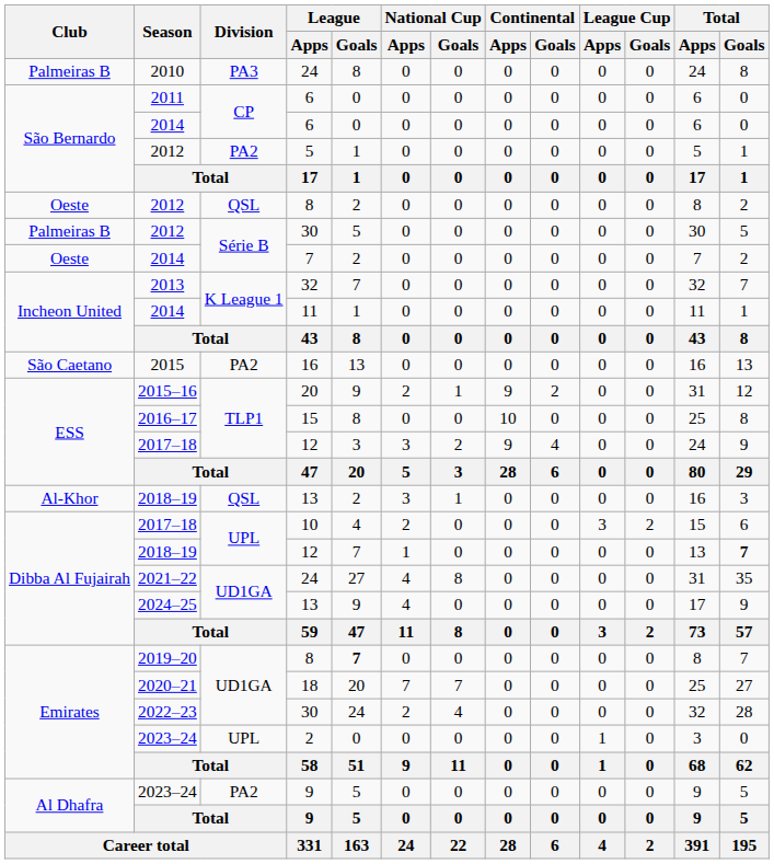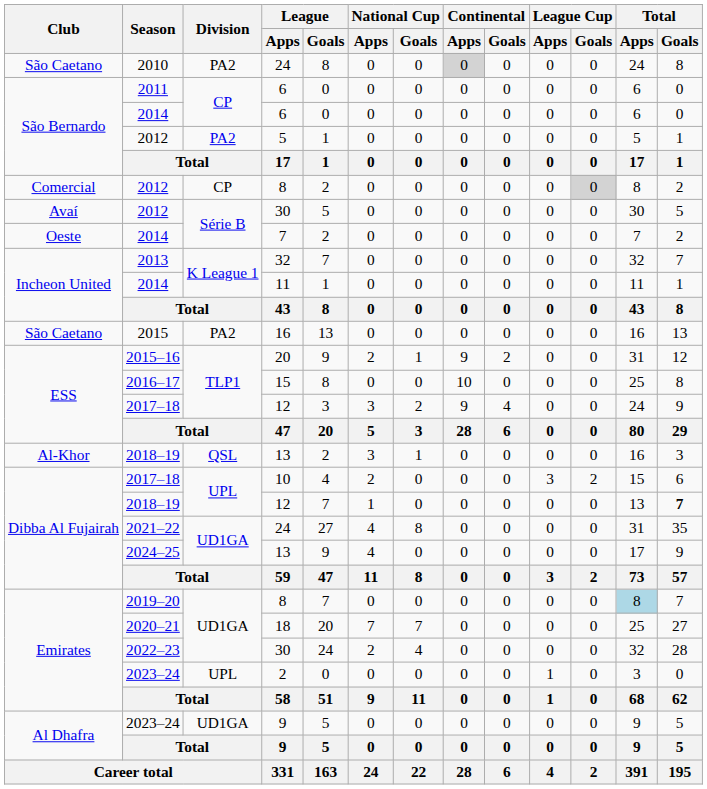 <table class="wikitable" style="text-align: center;">
 <tr>
 <th rowspan="2">Club</th>
 <th rowspan="2">Season</th>
 <th rowspan="2">Division</th>
 <th colspan="2">League</th>
 <th colspan="2">National Cup</th>
 <th colspan="2">Continental</th>
 <th colspan="2">League Cup</th>
 <th colspan="2">Total</th>
 </tr>
 <tr>
 <th>Apps</th>
 <th>Goals</th>
 <th>Apps</th>
 <th>Goals</th>
 <th>Apps</th>
 <th>Goals</th>
 <th>Apps</th>
 <th>Goals</th>
 <th>Apps</th>
 <th>Goals</th>
 </tr>
 <tr>
-<td><a href='#'>Palmeiras B</a></td>
+<td><a href='#'>São Caetano</a></td>
 <td>2010</td>
-<td><a href='#'>PA3</a></td>
+<td>PA2</td>
 <td>24</td>
 <td>8</td>
 <td>0</td>
 <td>0</td>
-<td>0</td>
+<td style="background: lightgrey;">0</td>
 <td>0</td>
 <td>0</td>
 <td>0</td>
 <td>24</td>
 <td>8</td>
 </tr>
 <tr>
 <td rowspan="4"><a href='#'>São Bernardo</a></td>
 <td><a href='#'>2011</a></td>
 <td rowspan="2"><a href='#'>CP</a></td>
 <td>6</td>
 <td>0</td>
 <td>0</td>
 <td>0</td>
 <td>0</td>
 <td>0</td>
 <td>0</td>
 <td>0</td>
 <td>6</td>
 <td>0</td>
 </tr>
 <tr>
 <td><a href='#'>2014</a></td>
 <td>6</td>
 <td>0</td>
 <td>0</td>
 <td>0</td>
 <td>0</td>
 <td>0</td>
 <td>0</td>
 <td>0</td>
 <td>6</td>
 <td>0</td>
 </tr>
 <tr>
 <td>2012</td>
 <td><a href='#'>PA2</a></td>
 <td>5</td>
 <td>1</td>
 <td>0</td>
 <td>0</td>
 <td>0</td>
 <td>0</td>
 <td>0</td>
 <td>0</td>
 <td>5</td>
 <td>1</td>
 </tr>
 <tr>
 <th colspan="2">Total</th>
 <th>17</th>
 <th>1</th>
 <th>0</th>
 <th>0</th>
 <th>0</th>
 <th>0</th>
 <th>0</th>
 <th>0</th>
 <th>17</th>
 <th>1</th>
 </tr>
 <tr>
-<td><a href='#'>Oeste</a></td>
+<td><a href='#'>Comercial</a></td>
 <td><a href='#'>2012</a></td>
-<td><a href='#'>QSL</a></td>
+<td>CP</td>
 <td>8</td>
 <td>2</td>
 <td>0</td>
 <td>0</td>
 <td>0</td>
 <td>0</td>
 <td>0</td>
-<td>0</td>
+<td style="background: lightgrey;">0</td>
 <td>8</td>
 <td>2</td>
 </tr>
 <tr>
-<td><a href='#'>Palmeiras B</a></td>
+<td><a href='#'>Avaí</a></td>
 <td><a href='#'>2012</a></td>
 <td rowspan="2"><a href='#'>Série B</a></td>
 <td>30</td>
 <td>5</td>
 <td>0</td>
 <td>0</td>
 <td>0</td>
 <td>0</td>
 <td>0</td>
 <td>0</td>
 <td>30</td>
 <td>5</td>
 </tr>
 <tr>
 <td><a href='#'>Oeste</a></td>
 <td><a href='#'>2014</a></td>
 <td>7</td>
 <td>2</td>
 <td>0</td>
 <td>0</td>
 <td>0</td>
 <td>0</td>
 <td>0</td>
 <td>0</td>
 <td>7</td>
 <td>2</td>
 </tr>
 <tr>
 <td rowspan="3"><a href='#'>Incheon United</a></td>
 <td><a href='#'>2013</a></td>
 <td rowspan="2"><a href='#'>K League 1</a></td>
 <td>32</td>
 <td>7</td>
 <td>0</td>
 <td>0</td>
 <td>0</td>
 <td>0</td>
 <td>0</td>
 <td>0</td>
 <td>32</td>
 <td>7</td>
 </tr>
 <tr>
 <td><a href='#'>2014</a></td>
 <td>11</td>
 <td>1</td>
 <td>0</td>
 <td>0</td>
 <td>0</td>
 <td>0</td>
 <td>0</td>
 <td>0</td>
 <td>11</td>
 <td>1</td>
 </tr>
 <tr>
 <th colspan="2">Total</th>
 <th>43</th>
 <th>8</th>
 <th>0</th>
 <th>0</th>
 <th>0</th>
 <th>0</th>
 <th>0</th>
 <th>0</th>
 <th>43</th>
 <th>8</th>
 </tr>
 <tr>
 <td><a href='#'>São Caetano</a></td>
 <td>2015</td>
 <td>PA2</td>
 <td>16</td>
 <td>13</td>
 <td>0</td>
 <td>0</td>
 <td>0</td>
 <td>0</td>
 <td>0</td>
 <td>0</td>
 <td>16</td>
 <td>13</td>
 </tr>
 <tr>
 <td rowspan="4"><a href='#'>ESS</a></td>
 <td><a href='#'>2015–16</a></td>
 <td rowspan="3"><a href='#'>TLP1</a></td>
 <td>20</td>
 <td>9</td>
 <td>2</td>
 <td>1</td>
 <td>9</td>
 <td>2</td>
 <td>0</td>
 <td>0</td>
 <td>31</td>
 <td>12</td>
 </tr>
 <tr>
 <td><a href='#'>2016–17</a></td>
 <td>15</td>
 <td>8</td>
 <td>0</td>
 <td>0</td>
 <td>10</td>
 <td>0</td>
 <td>0</td>
 <td>0</td>
 <td>25</td>
 <td>8</td>
 </tr>
 <tr>
 <td><a href='#'>2017–18</a></td>
 <td>12</td>
 <td>3</td>
 <td>3</td>
 <td>2</td>
 <td>9</td>
 <td>4</td>
 <td>0</td>
 <td>0</td>
 <td>24</td>
 <td>9</td>
 </tr>
 <tr>
 <th colspan="2">Total</th>
 <th>47</th>
 <th>20</th>
 <th>5</th>
 <th>3</th>
 <th>28</th>
 <th>6</th>
 <th>0</th>
 <th>0</th>
 <th>80</th>
 <th>29</th>
 </tr>
 <tr>
 <td><a href='#'>Al-Khor</a></td>
 <td><a href='#'>2018–19</a></td>
 <td><a href='#'>QSL</a></td>
 <td>13</td>
 <td>2</td>
 <td>3</td>
 <td>1</td>
 <td>0</td>
 <td>0</td>
 <td>0</td>
 <td>0</td>
 <td>16</td>
 <td>3</td>
 </tr>
 <tr>
 <td rowspan="5"><a href='#'>Dibba Al Fujairah</a></td>
 <td><a href='#'>2017–18</a></td>
 <td rowspan="2"><a href='#'>UPL</a></td>
 <td>10</td>
 <td>4</td>
 <td>2</td>
 <td>0</td>
 <td>0</td>
 <td>0</td>
 <td>3</td>
 <td>2</td>
 <td>15</td>
 <td>6</td>
 </tr>
 <tr>
 <td><a href='#'>2018–19</a></td>
 <td>12</td>
 <td>7</td>
 <td>1</td>
 <td>0</td>
 <td>0</td>
 <td>0</td>
 <td>0</td>
 <td>0</td>
 <td>13</td>
 <td><strong>7</strong></td>
 </tr>
 <tr>
 <td><a href='#'>2021–22</a></td>
 <td rowspan="2"><a href='#'>UD1GA</a></td>
 <td>24</td>
 <td>27</td>
 <td>4</td>
 <td>8</td>
 <td>0</td>
 <td>0</td>
 <td>0</td>
 <td>0</td>
 <td>31</td>
 <td>35</td>
 </tr>
 <tr>
 <td><a href='#'>2024–25</a></td>
 <td>13</td>
 <td>9</td>
 <td>4</td>
 <td>0</td>
 <td>0</td>
 <td>0</td>
 <td>0</td>
 <td>0</td>
 <td>17</td>
 <td>9</td>
 </tr>
 <tr>
 <th Dibba Al Fujairah Club colspan="2">Total</th>
 <th>59</th>
 <th>47</th>
 <th>11</th>
 <th>8</th>
 <th>0</th>
 <th>0</th>
 <th>3</th>
 <th>2</th>
 <th>73</th>
 <th>57</th>
 </tr>
 <tr>
 <td rowspan="5"><a href='#'>Emirates</a></td>
 <td><a href='#'>2019–20</a></td>
 <td rowspan="3">UD1GA</td>
 <td>8</td>
-<td><strong>7</strong></td>
+<td>7</td>
 <td>0</td>
 <td>0</td>
 <td>0</td>
 <td>0</td>
 <td>0</td>
 <td>0</td>
-<td>8</td>
+<td style="background: lightblue;">8</td>
 <td>7</td>
 </tr>
 <tr>
 <td><a href='#'>2020–21</a></td>
 <td>18</td>
 <td>20</td>
 <td>7</td>
 <td>7</td>
 <td>0</td>
 <td>0</td>
 <td>0</td>
 <td>0</td>
 <td>25</td>
 <td>27</td>
 </tr>
 <tr>
 <td><a href='#'>2022–23</a></td>
 <td>30</td>
 <td>24</td>
 <td>2</td>
 <td>4</td>
 <td>0</td>
 <td>0</td>
 <td>0</td>
 <td>0</td>
 <td>32</td>
 <td>28</td>
 </tr>
 <tr>
 <td><a href='#'>2023–24</a></td>
 <td>UPL</td>
 <td>2</td>
 <td>0</td>
 <td>0</td>
 <td>0</td>
 <td>0</td>
 <td>0</td>
 <td>1</td>
 <td>0</td>
 <td>3</td>
 <td>0</td>
 </tr>
 <tr>
 <th colspan="2">Total</th>
 <th>58</th>
 <th>51</th>
 <th>9</th>
 <th>11</th>
 <th>0</th>
 <th>0</th>
 <th>1</th>
 <th>0</th>
 <th>68</th>
 <th>62</th>
 </tr>
 <tr>
 <td rowspan="2"><a href='#'>Al Dhafra</a></td>
 <td>2023–24</td>
-<td>PA2</td>
+<td>UD1GA</td>
 <td>9</td>
 <td>5</td>
 <td>0</td>
 <td>0</td>
 <td>0</td>
 <td>0</td>
 <td>0</td>
 <td>0</td>
 <td>9</td>
 <td>5</td>
 </tr>
 <tr>
 <th Al Dhafra colspan="2">Total</th>
 <th>9</th>
 <th>5</th>
 <th>0</th>
 <th>0</th>
 <th>0</th>
 <th>0</th>
 <th>0</th>
 <th>0</th>
 <th>9</th>
 <th>5</th>
 </tr>
 <tr>
 <th colspan="3">Career total</th>
 <th>331</th>
 <th>163</th>
 <th>24</th>
 <th>22</th>
 <th>28</th>
 <th>6</th>
 <th>4</th>
 <th>2</th>
 <th>391</th>
 <th>195</th>
 </tr>
 </table>
